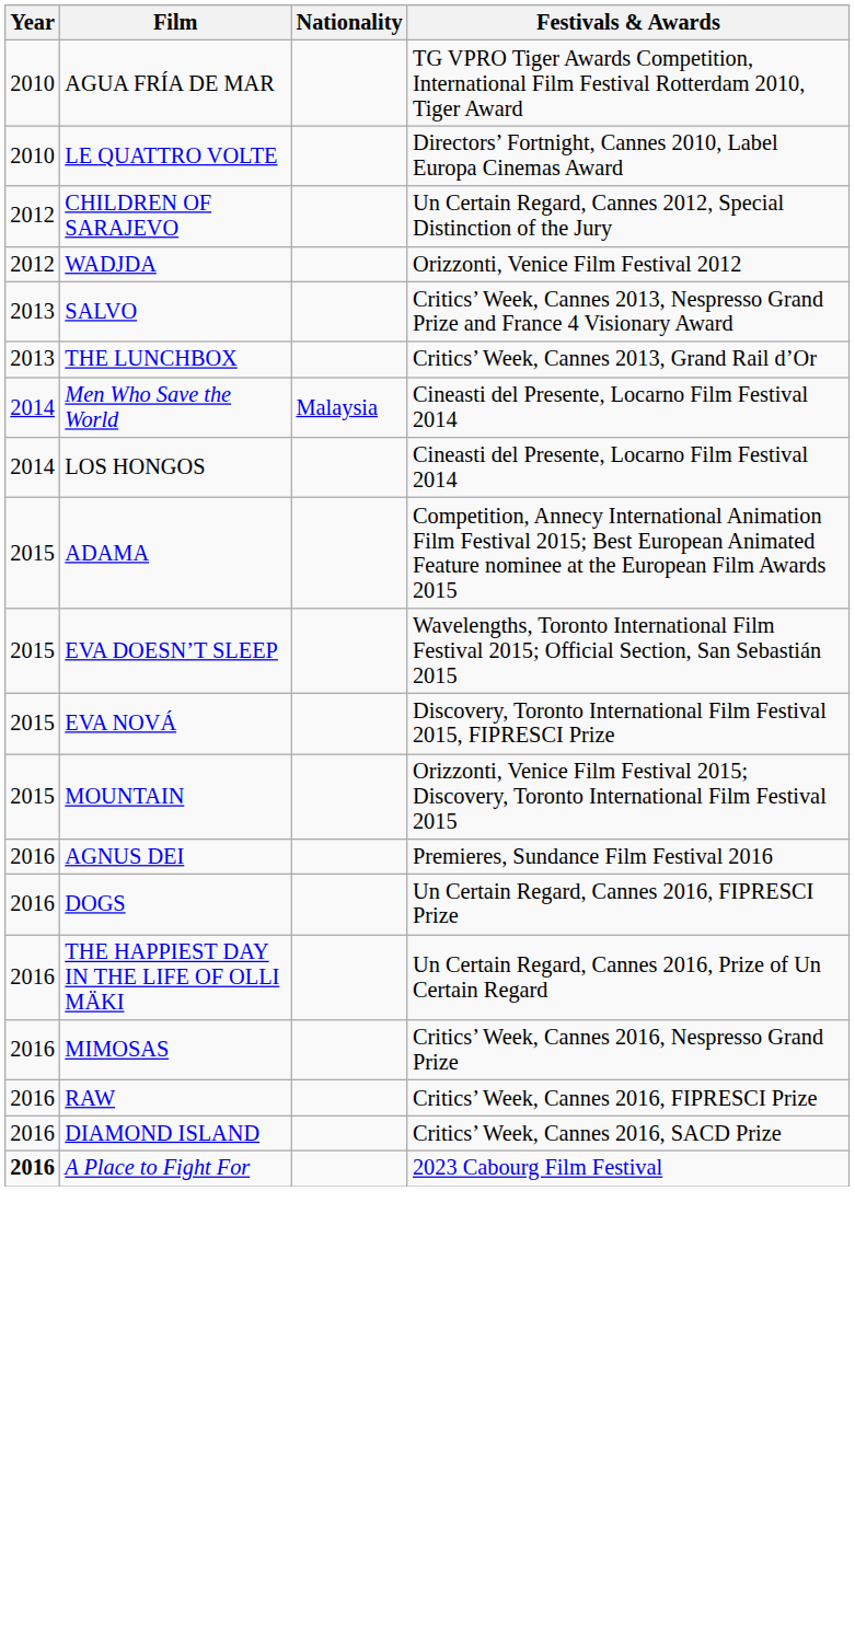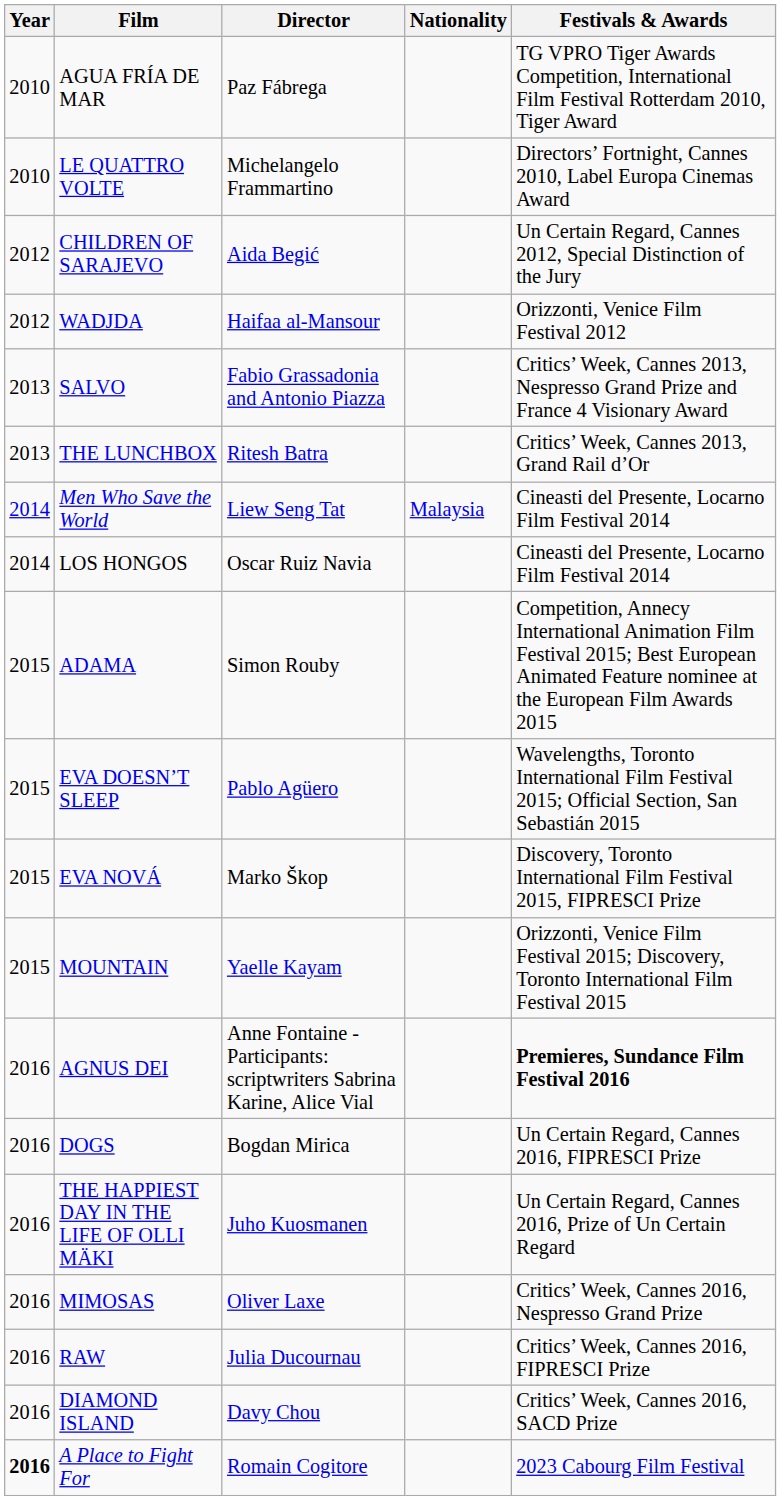 <table class="wikitable">
 <tr>
 <th>Year</th>
 <th>Film</th>
+<th>Director</th>
 <th>Nationality</th>
 <th>Festivals & Awards</th>
 </tr>
 <tr>
 <td>2010</td>
 <td>AGUA FRÍA DE MAR</td>
+<td>Paz Fábrega</td>
 <td></td>
 <td>TG VPRO Tiger Awards Competition, International Film Festival Rotterdam 2010, Tiger Award</td>
 </tr>
 <tr>
 <td>2010</td>
 <td><a href='#'>LE QUATTRO VOLTE</a></td>
+<td>Michelangelo Frammartino</td>
 <td></td>
 <td>Directors’ Fortnight, Cannes 2010,  Label Europa Cinemas Award</td>
 </tr>
 <tr>
 <td>2012</td>
 <td><a href='#'>CHILDREN OF SARAJEVO</a></td>
+<td><a href='#'>Aida Begić</a></td>
 <td></td>
 <td>Un Certain Regard, Cannes 2012, Special Distinction of the Jury</td>
 </tr>
 <tr>
 <td>2012</td>
 <td><a href='#'>WADJDA</a></td>
+<td><a href='#'>Haifaa al-Mansour</a></td>
 <td></td>
 <td>Orizzonti, Venice Film Festival 2012</td>
 </tr>
 <tr>
 <td>2013</td>
 <td><a href='#'>SALVO</a></td>
+<td><a href='#'>Fabio Grassadonia and Antonio Piazza</a></td>
 <td></td>
 <td>Critics’ Week, Cannes 2013, Nespresso Grand Prize and France 4 Visionary Award</td>
 </tr>
 <tr>
 <td>2013</td>
 <td><a href='#'>THE LUNCHBOX</a></td>
+<td><a href='#'>Ritesh Batra</a></td>
 <td></td>
 <td>Critics’ Week, Cannes 2013, Grand Rail d’Or</td>
 </tr>
 <tr>
 <td><a href='#'>2014</a></td>
 <td><em><a href='#'>Men Who Save the World</a></em></td>
+<td><a href='#'>Liew Seng Tat</a></td>
 <td><a href='#'>Malaysia</a></td>
 <td>Cineasti del Presente, Locarno Film Festival 2014</td>
 </tr>
 <tr>
 <td>2014</td>
 <td>LOS HONGOS</td>
+<td>Oscar Ruiz Navia</td>
 <td></td>
 <td>Cineasti del Presente, Locarno Film Festival 2014</td>
 </tr>
 <tr>
 <td>2015</td>
 <td><a href='#'>ADAMA</a></td>
+<td>Simon Rouby</td>
 <td></td>
 <td>Competition, Annecy International Animation Film Festival 2015; Best European Animated Feature nominee at the European Film Awards 2015</td>
 </tr>
 <tr>
 <td>2015</td>
 <td><a href='#'>EVA DOESN’T SLEEP</a></td>
+<td><a href='#'>Pablo Agüero</a></td>
 <td></td>
 <td>Wavelengths, Toronto International Film Festival 2015; Official Section, San Sebastián 2015</td>
 </tr>
 <tr>
 <td>2015</td>
 <td><a href='#'>EVA NOVÁ</a></td>
+<td>Marko Škop</td>
 <td></td>
 <td>Discovery, Toronto International Film Festival 2015, FIPRESCI Prize</td>
 </tr>
 <tr>
 <td>2015</td>
 <td><a href='#'>MOUNTAIN</a></td>
+<td><a href='#'>Yaelle Kayam</a></td>
 <td></td>
 <td>Orizzonti, Venice Film Festival 2015; Discovery, Toronto International Film Festival 2015</td>
 </tr>
 <tr>
 <td>2016</td>
 <td><a href='#'>AGNUS DEI</a></td>
+<td>Anne Fontaine - Participants: scriptwriters Sabrina Karine, Alice Vial</td>
 <td></td>
-<td>Premieres, Sundance Film Festival 2016</td>
+<td><strong>Premieres, Sundance Film Festival 2016</strong></td>
 </tr>
 <tr>
 <td>2016</td>
 <td><a href='#'>DOGS</a></td>
+<td>Bogdan Mirica</td>
 <td></td>
 <td>Un Certain Regard, Cannes 2016, FIPRESCI Prize</td>
 </tr>
 <tr>
 <td>2016</td>
 <td><a href='#'>THE HAPPIEST DAY IN THE LIFE OF OLLI MÄKI</a></td>
+<td><a href='#'>Juho Kuosmanen</a></td>
 <td></td>
 <td>Un Certain Regard, Cannes 2016, Prize of Un Certain Regard</td>
 </tr>
 <tr>
 <td>2016</td>
 <td><a href='#'>MIMOSAS</a></td>
+<td><a href='#'>Oliver Laxe</a></td>
 <td><br></td>
 <td>Critics’ Week, Cannes 2016, Nespresso Grand Prize</td>
 </tr>
 <tr>
 <td>2016</td>
 <td><a href='#'>RAW</a></td>
+<td><a href='#'>Julia Ducournau</a></td>
 <td></td>
 <td>Critics’ Week, Cannes 2016, FIPRESCI Prize</td>
 </tr>
 <tr>
 <td>2016</td>
 <td><a href='#'>DIAMOND ISLAND</a></td>
+<td><a href='#'>Davy Chou</a></td>
 <td><br></td>
 <td>Critics’ Week, Cannes 2016, SACD Prize</td>
 </tr>
 <tr>
 <td><strong>2016</strong></td>
 <td><em><a href='#'>A Place to Fight For</a></em></td>
+<td><a href='#'>Romain Cogitore</a></td>
 <td></td>
 <td><a href='#'>2023 Cabourg Film Festival</a></td>
 </tr>
 </table>
